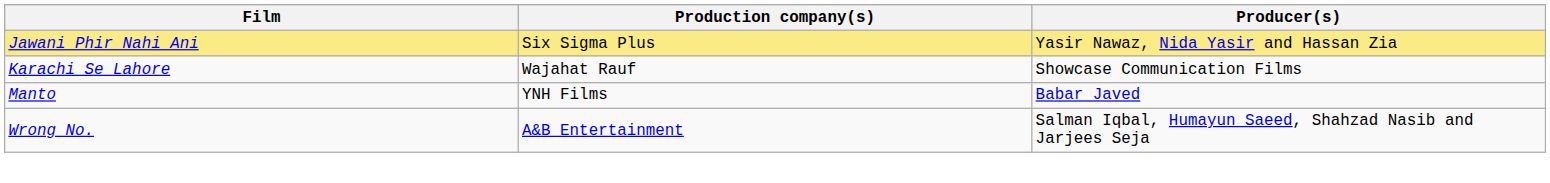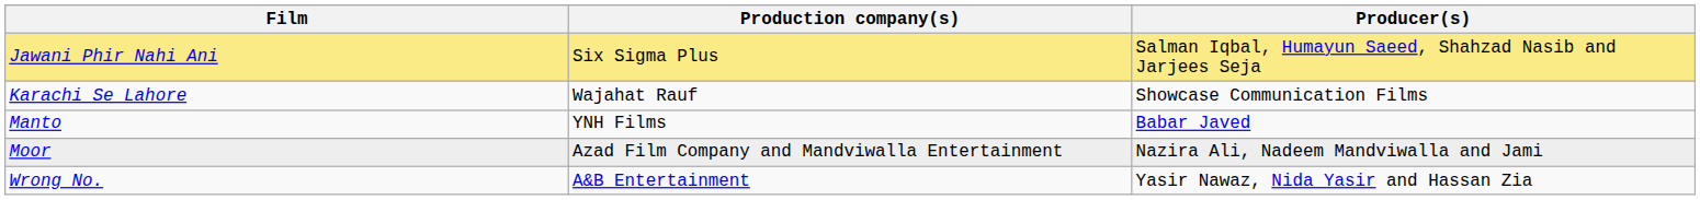 <table class="wikitable" style="width:100%;">
 <tr style="background:#bebebe">
 <th style="width:33%;">Film</th>
 <th style="width:33%;">Production company(s)</th>
 <th style="width:33%;">Producer(s)</th>
 </tr>
 <tr rowspan="3"| style="background:#faeb86">
 <td><em><a href='#'>Jawani Phir Nahi Ani</a></em></td>
 <td>Six Sigma Plus</td>
-<td>Yasir Nawaz, <a href='#'>Nida Yasir</a> and Hassan Zia</td>
+<td>Salman Iqbal, <a href='#'>Humayun Saeed</a>, Shahzad Nasib and Jarjees Seja</td>
 </tr>
 <tr>
 <td><em><a href='#'>Karachi Se Lahore</a></em></td>
 <td>Wajahat Rauf</td>
 <td>Showcase Communication Films</td>
 </tr>
 <tr>
 <td><em><a href='#'>Manto</a></em></td>
 <td>YNH Films</td>
 <td><a href='#'>Babar Javed</a></td>
 </tr>
+<tr style="background:#eee;">
+<td><em><a href='#'>Moor</a></em></td>
+<td>Azad Film Company and Mandviwalla Entertainment</td>
+<td>Nazira Ali, Nadeem Mandviwalla and Jami</td>
+</tr>
 <tr>
 <td><em><a href='#'>Wrong No.</a></em></td>
 <td><a href='#'>A&B Entertainment</a></td>
-<td>Salman Iqbal, <a href='#'>Humayun Saeed</a>, Shahzad Nasib and Jarjees Seja</td>
+<td>Yasir Nawaz, <a href='#'>Nida Yasir</a> and Hassan Zia</td>
 </tr>
 </table>
